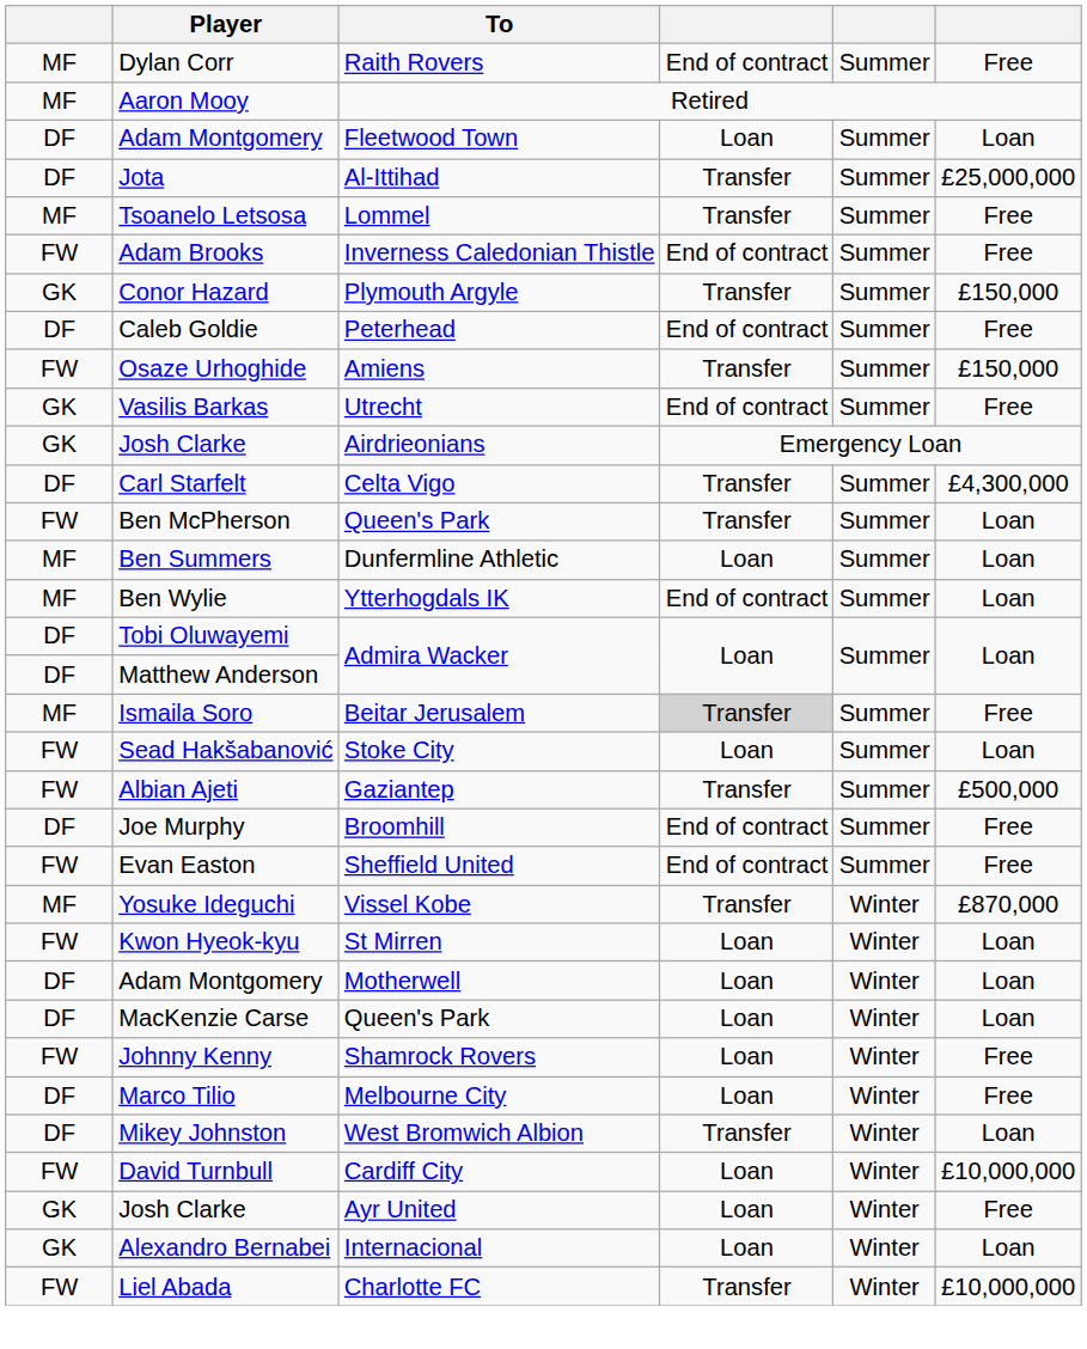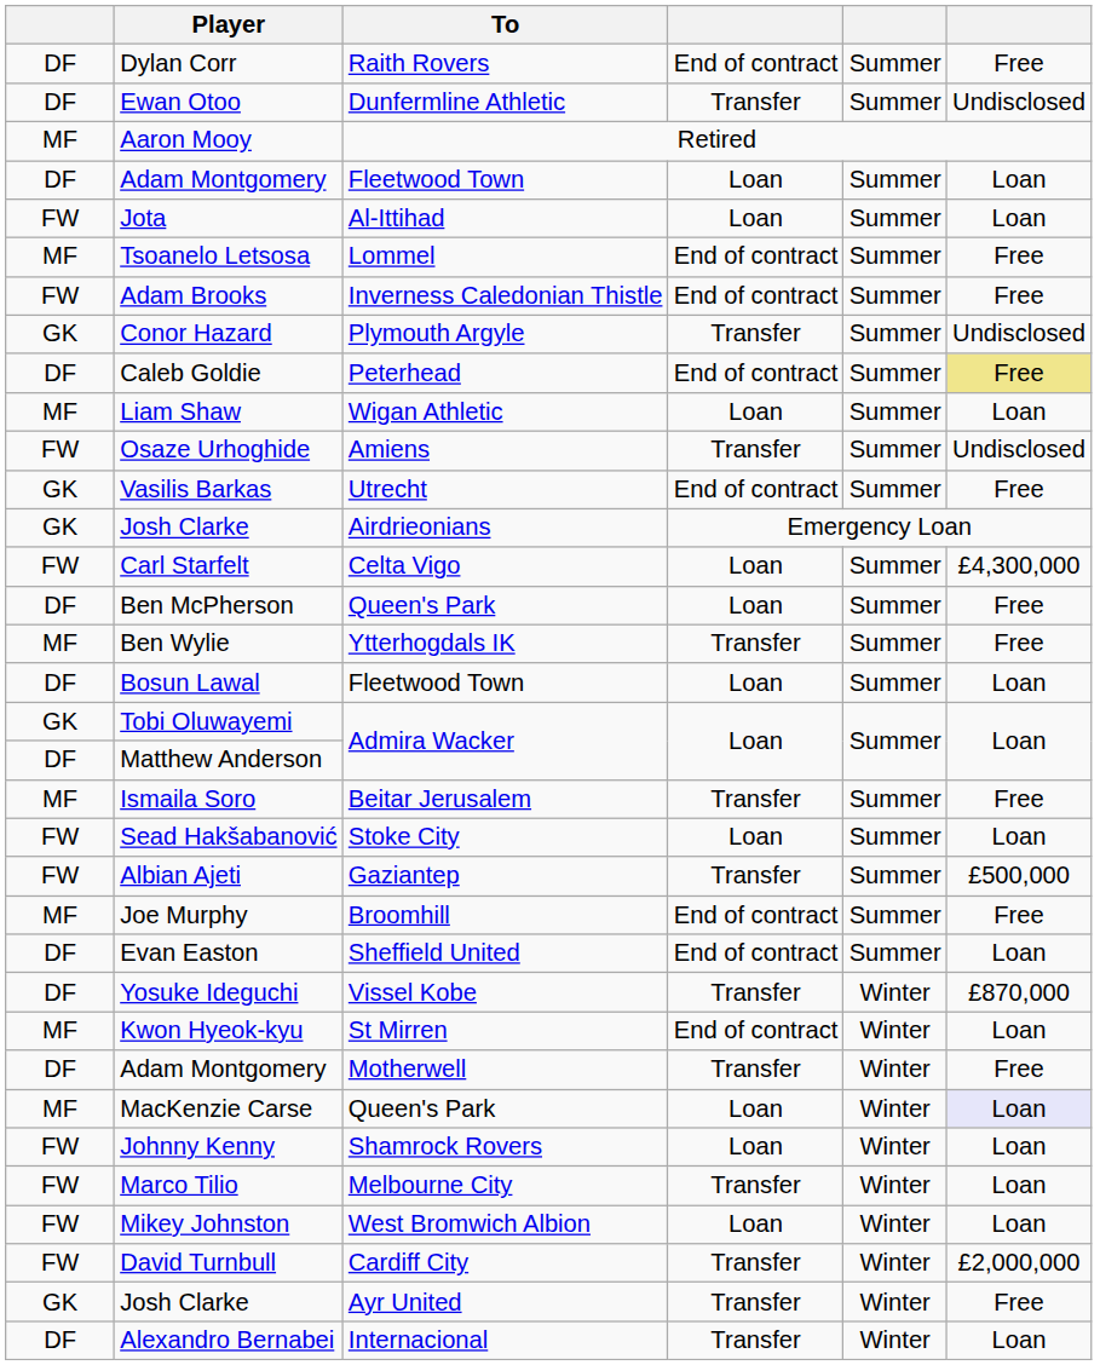 <table class="wikitable sortable" style="text-align:center;">
 <tr>
 <th style="width:64px;"></th>
 <th>Player</th>
 <th>To</th>
 <th></th>
 <th></th>
 <th style="width:84px;"></th>
 </tr>
 <tr>
-<td>MF</td>
+<td>DF</td>
 <td align="left"> Dylan Corr</td>
 <td style="text-align:left"> <a href='#'>Raith Rovers</a></td>
 <td>End of contract</td>
 <td>Summer</td>
 <td>Free</td>
+</tr>
+<tr>
+<td>DF</td>
+<td align="left"> <a href='#'>Ewan Otoo</a></td>
+<td style="text-align:left"> <a href='#'>Dunfermline Athletic</a></td>
+<td>Transfer</td>
+<td>Summer</td>
+<td>Undisclosed</td>
 </tr>
 <tr>
 <td>MF</td>
 <td align="left"> <a href='#'>Aaron Mooy</a></td>
 <td align=center colspan=4>Retired</td>
 </tr>
 <tr>
 <td>DF</td>
 <td align="left"> <a href='#'>Adam Montgomery</a></td>
 <td style="text-align:left"> <a href='#'>Fleetwood Town</a></td>
 <td>Loan</td>
 <td>Summer</td>
 <td>Loan</td>
 </tr>
 <tr>
-<td>DF</td>
+<td>FW</td>
 <td align="left"> <a href='#'>Jota</a></td>
 <td style="text-align:left"> <a href='#'>Al-Ittihad</a></td>
-<td>Transfer</td>
+<td>Loan</td>
 <td>Summer</td>
-<td>£25,000,000</td>
+<td>Loan</td>
 </tr>
 <tr>
 <td>MF</td>
 <td align="left"> <a href='#'>Tsoanelo Letsosa</a></td>
 <td style="text-align:left"> <a href='#'>Lommel</a></td>
-<td>Transfer</td>
+<td>End of contract</td>
 <td>Summer</td>
 <td>Free</td>
 </tr>
 <tr>
 <td>FW</td>
 <td align="left"> <a href='#'>Adam Brooks</a></td>
 <td style="text-align:left"> <a href='#'>Inverness Caledonian Thistle</a></td>
 <td>End of contract</td>
 <td>Summer</td>
 <td>Free</td>
 </tr>
 <tr>
 <td>GK</td>
 <td align="left"> <a href='#'>Conor Hazard</a></td>
 <td style="text-align:left"> <a href='#'>Plymouth Argyle</a></td>
 <td>Transfer</td>
 <td>Summer</td>
-<td>£150,000</td>
+<td>Undisclosed</td>
 </tr>
 <tr>
 <td>DF</td>
 <td align="left"> Caleb Goldie</td>
 <td style="text-align:left"> <a href='#'>Peterhead</a></td>
 <td>End of contract</td>
 <td>Summer</td>
-<td>Free</td>
+<td style="background: khaki;">Free</td>
+</tr>
+<tr>
+<td>MF</td>
+<td align="left"> <a href='#'>Liam Shaw</a></td>
+<td style="text-align:left"> <a href='#'>Wigan Athletic</a></td>
+<td>Loan</td>
+<td>Summer</td>
+<td>Loan</td>
 </tr>
 <tr>
 <td>FW</td>
 <td align="left"> <a href='#'>Osaze Urhoghide</a></td>
 <td style="text-align:left"> <a href='#'>Amiens</a></td>
 <td>Transfer</td>
 <td>Summer</td>
-<td>£150,000</td>
+<td>Undisclosed</td>
 </tr>
 <tr>
 <td>GK</td>
 <td align="left"> <a href='#'>Vasilis Barkas</a></td>
 <td style="text-align:left"> <a href='#'>Utrecht</a></td>
 <td>End of contract</td>
 <td>Summer</td>
 <td>Free</td>
 </tr>
 <tr>
 <td>GK</td>
 <td align="left"> <a href='#'>Josh Clarke</a></td>
 <td style="text-align:left"> <a href='#'>Airdrieonians</a></td>
 <td align=center colspan=3>Emergency Loan</td>
 </tr>
 <tr>
-<td>DF</td>
+<td>FW</td>
 <td align="left"> <a href='#'>Carl Starfelt</a></td>
 <td style="text-align:left"> <a href='#'>Celta Vigo</a></td>
-<td>Transfer</td>
+<td>Loan</td>
 <td>Summer</td>
 <td>£4,300,000</td>
 </tr>
 <tr>
-<td>FW</td>
+<td>DF</td>
 <td align="left"> Ben McPherson</td>
 <td style="text-align:left"> <a href='#'>Queen's Park</a></td>
-<td>Transfer</td>
+<td>Loan</td>
 <td>Summer</td>
-<td>Loan</td>
+<td>Free</td>
 </tr>
 <tr>
 <td>MF</td>
-<td align="left"> <a href='#'>Ben Summers</a></td>
-<td style="text-align:left"> Dunfermline Athletic</td>
+<td align="left"> Ben Wylie</td>
+<td style="text-align:left"> <a href='#'>Ytterhogdals IK</a></td>
+<td>Transfer</td>
+<td>Summer</td>
+<td>Free</td>
+</tr>
+<tr>
+<td>DF</td>
+<td align="left"> <a href='#'>Bosun Lawal</a></td>
+<td style="text-align:left"> Fleetwood Town</td>
 <td>Loan</td>
 <td>Summer</td>
 <td>Loan</td>
 </tr>
 <tr>
-<td>MF</td>
-<td align="left"> Ben Wylie</td>
-<td style="text-align:left"> <a href='#'>Ytterhogdals IK</a></td>
-<td>End of contract</td>
-<td>Summer</td>
-<td>Loan</td>
-</tr>
-<tr>
-<td>DF</td>
+<td>GK</td>
 <td align="left"> <a href='#'>Tobi Oluwayemi</a></td>
 <td align="left" rowspan=2> <a href='#'>Admira Wacker</a></td>
 <td align="center" rowspan=2>Loan</td>
 <td align="center" rowspan=2>Summer</td>
 <td align="center" rowspan=2>Loan</td>
 </tr>
 <tr>
 <td>DF</td>
 <td align="left"> Matthew Anderson</td>
 </tr>
 <tr>
 <td>MF</td>
 <td align="left"> <a href='#'>Ismaila Soro</a></td>
 <td style="text-align:left"> <a href='#'>Beitar Jerusalem</a></td>
-<td style="background: lightgrey;">Transfer</td>
+<td>Transfer</td>
 <td>Summer</td>
 <td>Free</td>
 </tr>
 <tr>
 <td>FW</td>
 <td align="left"> <a href='#'>Sead Hakšabanović</a></td>
 <td style="text-align:left"> <a href='#'>Stoke City</a></td>
 <td>Loan</td>
 <td>Summer</td>
 <td>Loan</td>
 </tr>
 <tr>
 <td>FW</td>
 <td align="left"> <a href='#'>Albian Ajeti</a></td>
 <td style="text-align:left"> <a href='#'>Gaziantep</a></td>
 <td>Transfer</td>
 <td>Summer</td>
 <td>£500,000</td>
 </tr>
 <tr>
-<td>DF</td>
+<td>MF</td>
 <td align="left"> Joe Murphy</td>
 <td style="text-align:left"> <a href='#'>Broomhill</a></td>
 <td>End of contract</td>
 <td>Summer</td>
 <td>Free</td>
 </tr>
 <tr>
-<td>FW</td>
+<td>DF</td>
 <td align="left"> Evan Easton</td>
 <td style="text-align:left"> <a href='#'>Sheffield United</a></td>
 <td>End of contract</td>
 <td>Summer</td>
-<td>Free</td>
+<td>Loan</td>
 </tr>
 <tr>
-<td>MF</td>
+<td>DF</td>
 <td align="left"> <a href='#'>Yosuke Ideguchi</a></td>
 <td style="text-align:left"> <a href='#'>Vissel Kobe</a></td>
 <td>Transfer</td>
 <td>Winter</td>
 <td>£870,000</td>
 </tr>
 <tr>
-<td>FW</td>
+<td>MF</td>
 <td align="left"> <a href='#'>Kwon Hyeok-kyu</a></td>
 <td style="text-align:left"> <a href='#'>St Mirren</a></td>
-<td>Loan</td>
+<td>End of contract</td>
 <td>Winter</td>
 <td>Loan</td>
 </tr>
 <tr>
 <td>DF</td>
 <td align="left"> Adam Montgomery</td>
 <td style="text-align:left"> <a href='#'>Motherwell</a></td>
-<td>Loan</td>
+<td>Transfer</td>
 <td>Winter</td>
-<td>Loan</td>
+<td>Free</td>
 </tr>
 <tr>
-<td>DF</td>
+<td>MF</td>
 <td align="left"> MacKenzie Carse</td>
 <td style="text-align:left"> Queen's Park</td>
 <td>Loan</td>
 <td>Winter</td>
-<td>Loan</td>
+<td style="background: lavender;">Loan</td>
 </tr>
 <tr>
 <td>FW</td>
 <td align="left"> <a href='#'>Johnny Kenny</a></td>
 <td style="text-align:left"> <a href='#'>Shamrock Rovers</a></td>
 <td>Loan</td>
 <td>Winter</td>
-<td>Free</td>
+<td>Loan</td>
 </tr>
 <tr>
-<td>DF</td>
+<td>FW</td>
 <td align="left"> <a href='#'>Marco Tilio</a></td>
 <td style="text-align:left"> <a href='#'>Melbourne City</a></td>
+<td>Transfer</td>
+<td>Winter</td>
 <td>Loan</td>
-<td>Winter</td>
-<td>Free</td>
 </tr>
 <tr>
-<td>DF</td>
+<td>FW</td>
 <td align="left"> <a href='#'>Mikey Johnston</a></td>
 <td style="text-align:left"> <a href='#'>West Bromwich Albion</a></td>
-<td>Transfer</td>
+<td>Loan</td>
 <td>Winter</td>
 <td>Loan</td>
 </tr>
 <tr>
 <td>FW</td>
 <td align="left"> <a href='#'>David Turnbull</a></td>
 <td style="text-align:left"> <a href='#'>Cardiff City</a></td>
-<td>Loan</td>
+<td>Transfer</td>
 <td>Winter</td>
-<td>£10,000,000</td>
+<td>£2,000,000</td>
 </tr>
 <tr>
 <td>GK</td>
 <td align="left"> Josh Clarke</td>
 <td style="text-align:left"> <a href='#'>Ayr United</a></td>
-<td>Loan</td>
+<td>Transfer</td>
 <td>Winter</td>
 <td>Free</td>
 </tr>
 <tr>
-<td>GK</td>
+<td>DF</td>
 <td align="left"> <a href='#'>Alexandro Bernabei</a></td>
 <td style="text-align:left"> <a href='#'>Internacional</a></td>
-<td>Loan</td>
+<td>Transfer</td>
 <td>Winter</td>
 <td>Loan</td>
 </tr>
-<tr>
-<td>FW</td>
-<td align="left"> <a href='#'>Liel Abada</a></td>
-<td style="text-align:left"> <a href='#'>Charlotte FC</a></td>
-<td>Transfer</td>
-<td>Winter</td>
-<td>£10,000,000</td>
-</tr>
 </table>
